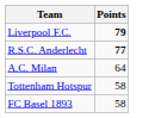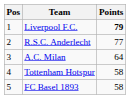 <table class="wikitable" style="font-size: 95%;">
 <tr>
+<th>Pos</th>
 <th>Team</th>
 <th>Points</th>
 </tr>
 <tr>
+<td>1</td>
 <td> <a href='#'>Liverpool F.C.</a></td>
 <td align="right"><strong>79</strong></td>
 </tr>
 <tr>
+<td>2</td>
 <td> <a href='#'>R.S.C. Anderlecht</a></td>
-<td align="right"><strong>77</strong></td>
+<td align="right">77</td>
 </tr>
 <tr>
+<td>3</td>
 <td> <a href='#'>A.C. Milan</a></td>
 <td align="right">64</td>
 </tr>
 <tr>
+<td>4</td>
 <td> <a href='#'>Tottenham Hotspur</a></td>
 <td align="right">58</td>
 </tr>
 <tr>
+<td>5</td>
 <td> <a href='#'>FC Basel 1893</a></td>
 <td align="right">58</td>
 </tr>
 </table>
